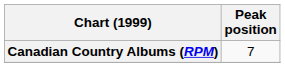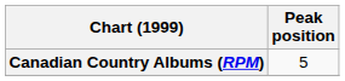 <table class="wikitable sortable plainrowheaders" style="text-align:center">
 <tr>
 <th scope="col">Chart (1999)</th>
 <th scope="col">Peak<br>position</th>
 </tr>
 <tr>
 <th scope="row">Canadian Country Albums (<em><a href='#'>RPM</a></em>)</th>
-<td>7</td>
+<td>5</td>
 </tr>
 <tr>
 </tr>
 <tr>
 </tr>
 </table>
